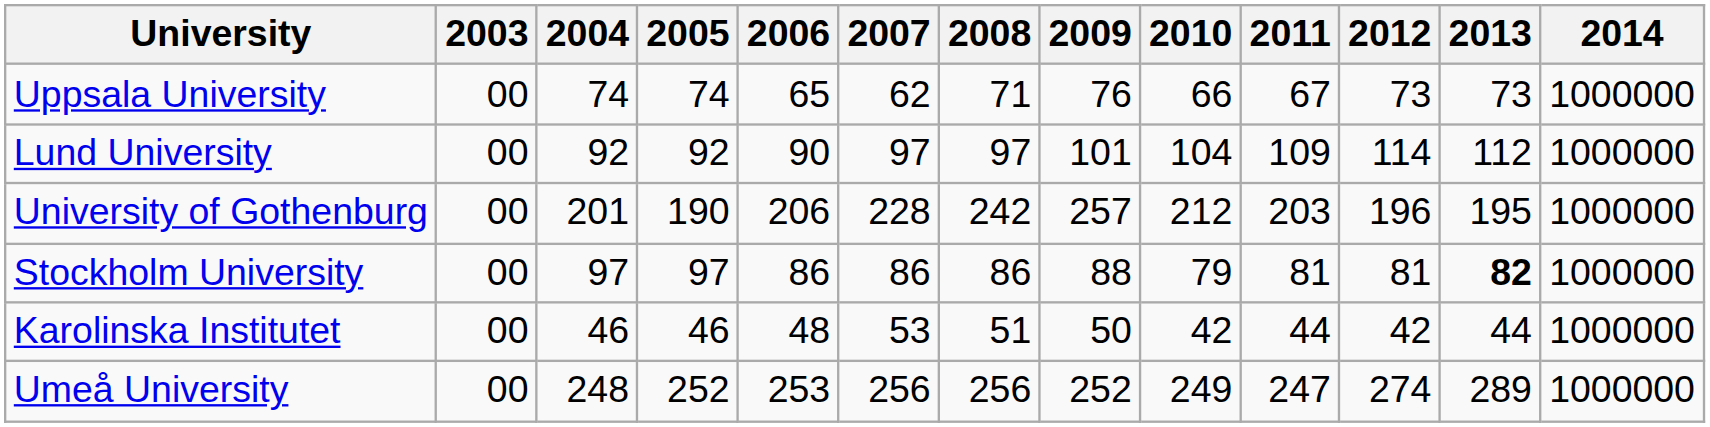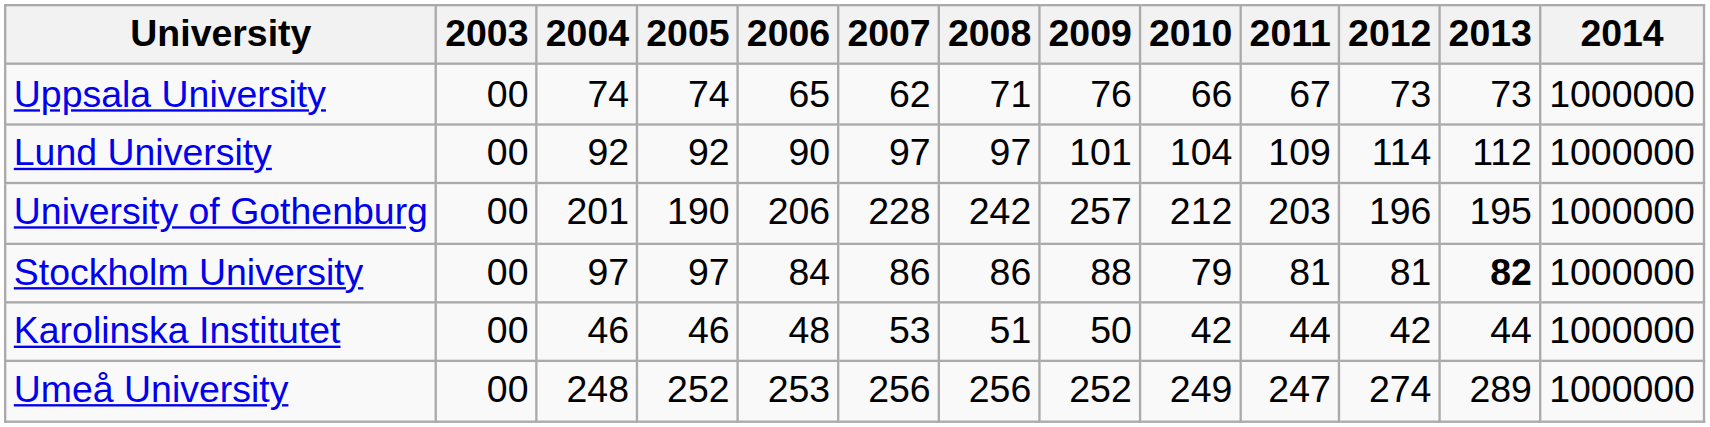 <table class="wikitable sortable" style="text-align:right">
 <tr>
 <th>University</th>
 <th>2003</th>
 <th>2004</th>
 <th>2005</th>
 <th>2006</th>
 <th>2007</th>
 <th>2008</th>
 <th>2009</th>
 <th>2010</th>
 <th>2011</th>
 <th>2012</th>
 <th>2013</th>
 <th>2014</th>
 </tr>
 <tr>
 <td align="left"><a href='#'>Uppsala University</a></td>
 <td>00</td>
 <td>74</td>
 <td>74</td>
 <td>65</td>
 <td>62</td>
 <td>71</td>
 <td>76</td>
 <td>66</td>
 <td>67</td>
 <td>73</td>
 <td>73</td>
 <td>1000000</td>
 </tr>
 <tr>
 <td align="left"><a href='#'>Lund University</a></td>
 <td>00</td>
 <td>92</td>
 <td>92</td>
 <td>90</td>
 <td>97</td>
 <td>97</td>
 <td>101</td>
 <td>104</td>
 <td>109</td>
 <td>114</td>
 <td>112</td>
 <td>1000000</td>
 </tr>
 <tr>
 <td align="left"><a href='#'>University of Gothenburg</a></td>
 <td>00</td>
 <td>201</td>
 <td>190</td>
 <td>206</td>
 <td>228</td>
 <td>242</td>
 <td>257</td>
 <td>212</td>
 <td>203</td>
 <td>196</td>
 <td>195</td>
 <td>1000000</td>
 </tr>
 <tr>
 <td align="left"><a href='#'>Stockholm University</a></td>
 <td>00</td>
 <td>97</td>
 <td>97</td>
-<td>86</td>
+<td>84</td>
 <td>86</td>
 <td>86</td>
 <td>88</td>
 <td>79</td>
 <td>81</td>
 <td>81</td>
 <td><strong>82</strong></td>
 <td>1000000</td>
 </tr>
 <tr>
 <td align="left"><a href='#'>Karolinska Institutet</a></td>
 <td>00</td>
 <td>46</td>
 <td>46</td>
 <td>48</td>
 <td>53</td>
 <td>51</td>
 <td>50</td>
 <td>42</td>
 <td>44</td>
 <td>42</td>
 <td>44</td>
 <td>1000000</td>
 </tr>
 <tr>
 <td align="left"><a href='#'>Umeå University</a></td>
 <td>00</td>
 <td>248</td>
 <td>252</td>
 <td>253</td>
 <td>256</td>
 <td>256</td>
 <td>252</td>
 <td>249</td>
 <td>247</td>
 <td>274</td>
 <td>289</td>
 <td>1000000</td>
 </tr>
 </table>
